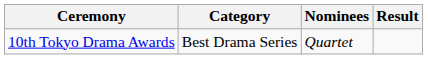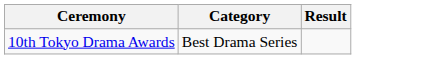 <table class="wikitable sortable">
 <tr>
 <th>Ceremony</th>
 <th>Category</th>
-<th>Nominees</th>
 <th>Result</th>
 </tr>
 <tr>
 <td><a href='#'>10th Tokyo Drama Awards</a></td>
 <td>Best Drama Series</td>
-<td><em>Quartet</em></td>
 <td></td>
 </tr>
 </table>
